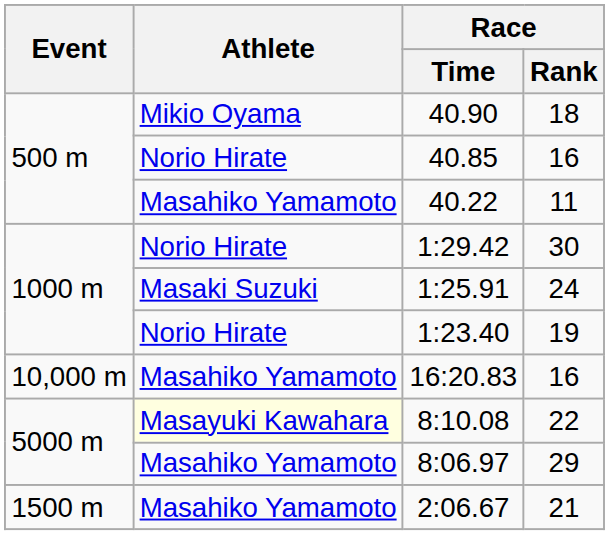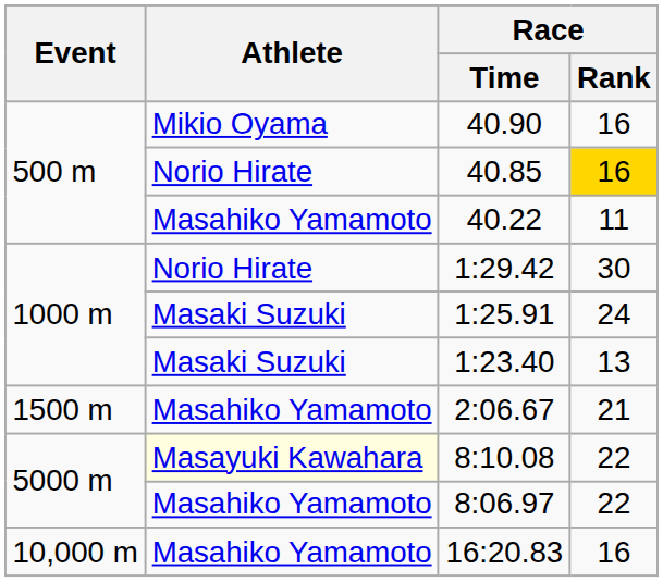 <table class="wikitable" border="1" style="font-size:90%">
 <tr>
 <th rowspan=2>Event</th>
 <th rowspan=2>Athlete</th>
 <th colspan=2>Race</th>
 </tr>
 <tr>
 <th>Time</th>
 <th>Rank</th>
 </tr>
 <tr>
 <td rowspan=3>500 m</td>
 <td><a href='#'>Mikio Oyama</a></td>
 <td align=center>40.90</td>
-<td align=center>18</td>
+<td align=center>16</td>
 </tr>
 <tr>
 <td><a href='#'>Norio Hirate</a></td>
 <td align=center>40.85</td>
-<td align=center>16</td>
+<td align=center style="background: gold;">16</td>
 </tr>
 <tr>
 <td><a href='#'>Masahiko Yamamoto</a></td>
 <td align=center>40.22</td>
 <td align=center>11</td>
 </tr>
 <tr>
 <td rowspan=3>1000 m</td>
 <td><a href='#'>Norio Hirate</a></td>
 <td align=center>1:29.42</td>
 <td align=center>30</td>
 </tr>
 <tr>
 <td><a href='#'>Masaki Suzuki</a></td>
 <td align=center>1:25.91</td>
 <td align=center>24</td>
 </tr>
 <tr>
-<td><a href='#'>Norio Hirate</a></td>
+<td><a href='#'>Masaki Suzuki</a></td>
 <td align=center>1:23.40</td>
-<td align=center>19</td>
+<td align=center>13</td>
 </tr>
 <tr>
-<td>10,000 m</td>
+<td>1500 m</td>
 <td><a href='#'>Masahiko Yamamoto</a></td>
-<td align=center>16:20.83</td>
-<td align=center>16</td>
+<td align=center>2:06.67</td>
+<td align=center>21</td>
 </tr>
 <tr>
 <td rowspan=2>5000 m</td>
 <td style="background: lightyellow;"><a href='#'>Masayuki Kawahara</a></td>
 <td align=center>8:10.08</td>
 <td align=center>22</td>
 </tr>
 <tr>
 <td><a href='#'>Masahiko Yamamoto</a></td>
 <td align=center>8:06.97</td>
-<td align=center>29</td>
+<td align=center>22</td>
 </tr>
 <tr>
-<td>1500 m</td>
+<td>10,000 m</td>
 <td><a href='#'>Masahiko Yamamoto</a></td>
-<td align=center>2:06.67</td>
-<td align=center>21</td>
+<td align=center>16:20.83</td>
+<td align=center>16</td>
 </tr>
 </table>
